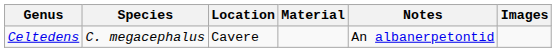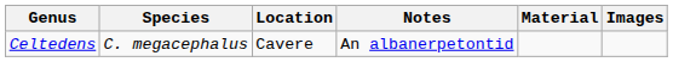 <table class="wikitable">
 <tr>
 <th>Genus</th>
 <th>Species</th>
 <th>Location</th>
+<th>Notes</th>
 <th>Material</th>
-<th>Notes</th>
 <th>Images</th>
 </tr>
 <tr>
 <td><em><a href='#'>Celtedens</a></em></td>
 <td><em>C. megacephalus</em></td>
 <td>Cavere</td>
+<td>An <a href='#'>albanerpetontid</a></td>
 <td></td>
-<td>An <a href='#'>albanerpetontid</a></td>
 <td></td>
 </tr>
 </table>
